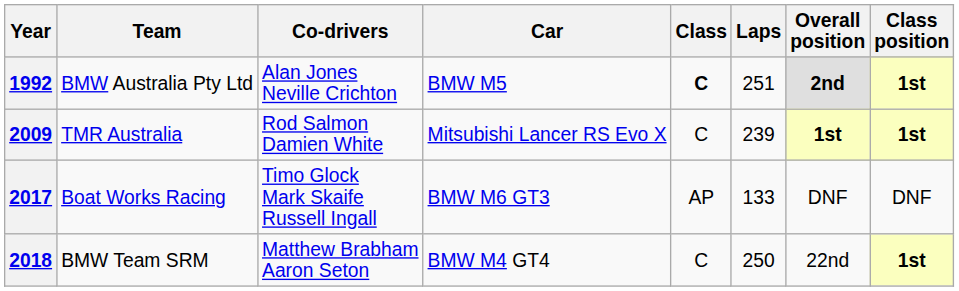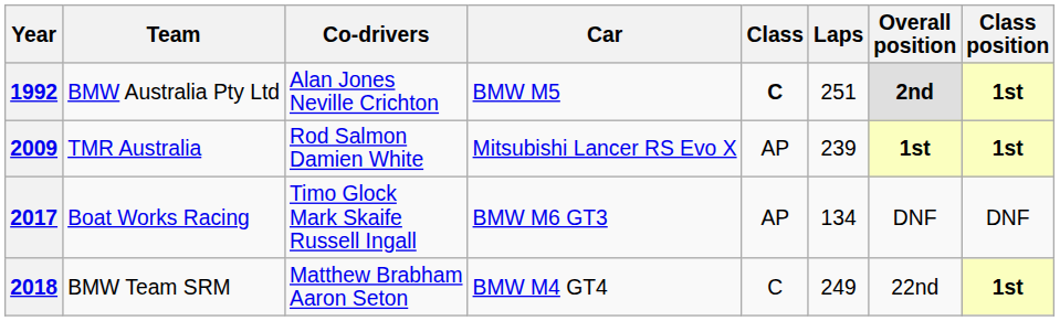 <table class="wikitable" style="font-size:90%">
 <tr>
 <th>Year</th>
 <th>Team</th>
 <th>Co-drivers</th>
 <th>Car</th>
 <th>Class</th>
 <th>Laps</th>
 <th>Overall<br>position</th>
 <th>Class<br>position</th>
 </tr>
 <tr align="center">
 <th><a href='#'>1992</a></th>
 <td align="left"> <a href='#'>BMW</a> Australia Pty Ltd</td>
 <td align="left"> <a href='#'>Alan Jones</a><br> <a href='#'>Neville Crichton</a></td>
 <td align="left"><a href='#'>BMW M5</a></td>
 <td><strong>C</strong></td>
 <td>251</td>
 <td style="background:#dfdfdf;"><strong>2nd</strong></td>
 <td style="background:#fbffbf;"><strong>1st</strong></td>
 </tr>
 <tr align="center">
 <th><a href='#'>2009</a></th>
 <td align="left"> <a href='#'>TMR Australia</a></td>
 <td align="left"> <a href='#'>Rod Salmon</a><br> <a href='#'>Damien White</a></td>
 <td align="left"><a href='#'>Mitsubishi Lancer RS Evo X</a></td>
-<td>C</td>
+<td>AP</td>
 <td>239</td>
 <td style="background:#fbffbf;"><strong>1st</strong></td>
 <td style="background:#fbffbf;"><strong>1st</strong></td>
 </tr>
 <tr align="center">
 <th><a href='#'>2017</a></th>
 <td align="left"> <a href='#'>Boat Works Racing</a></td>
 <td align="left"> <a href='#'>Timo Glock</a><br> <a href='#'>Mark Skaife</a><br> <a href='#'>Russell Ingall</a></td>
 <td align="left"><a href='#'>BMW M6 GT3</a></td>
 <td>AP</td>
-<td>133</td>
+<td>134</td>
 <td>DNF</td>
 <td>DNF</td>
 </tr>
 <tr align="center">
 <th><a href='#'>2018</a></th>
 <td align="left"> BMW Team SRM</td>
 <td align="left"> <a href='#'>Matthew Brabham</a><br> <a href='#'>Aaron Seton</a></td>
 <td align="left"><a href='#'>BMW M4</a> GT4</td>
 <td>C</td>
-<td>250</td>
+<td>249</td>
 <td>22nd</td>
 <td style="background:#fbffbf;"><strong>1st</strong></td>
 </tr>
 </table>
